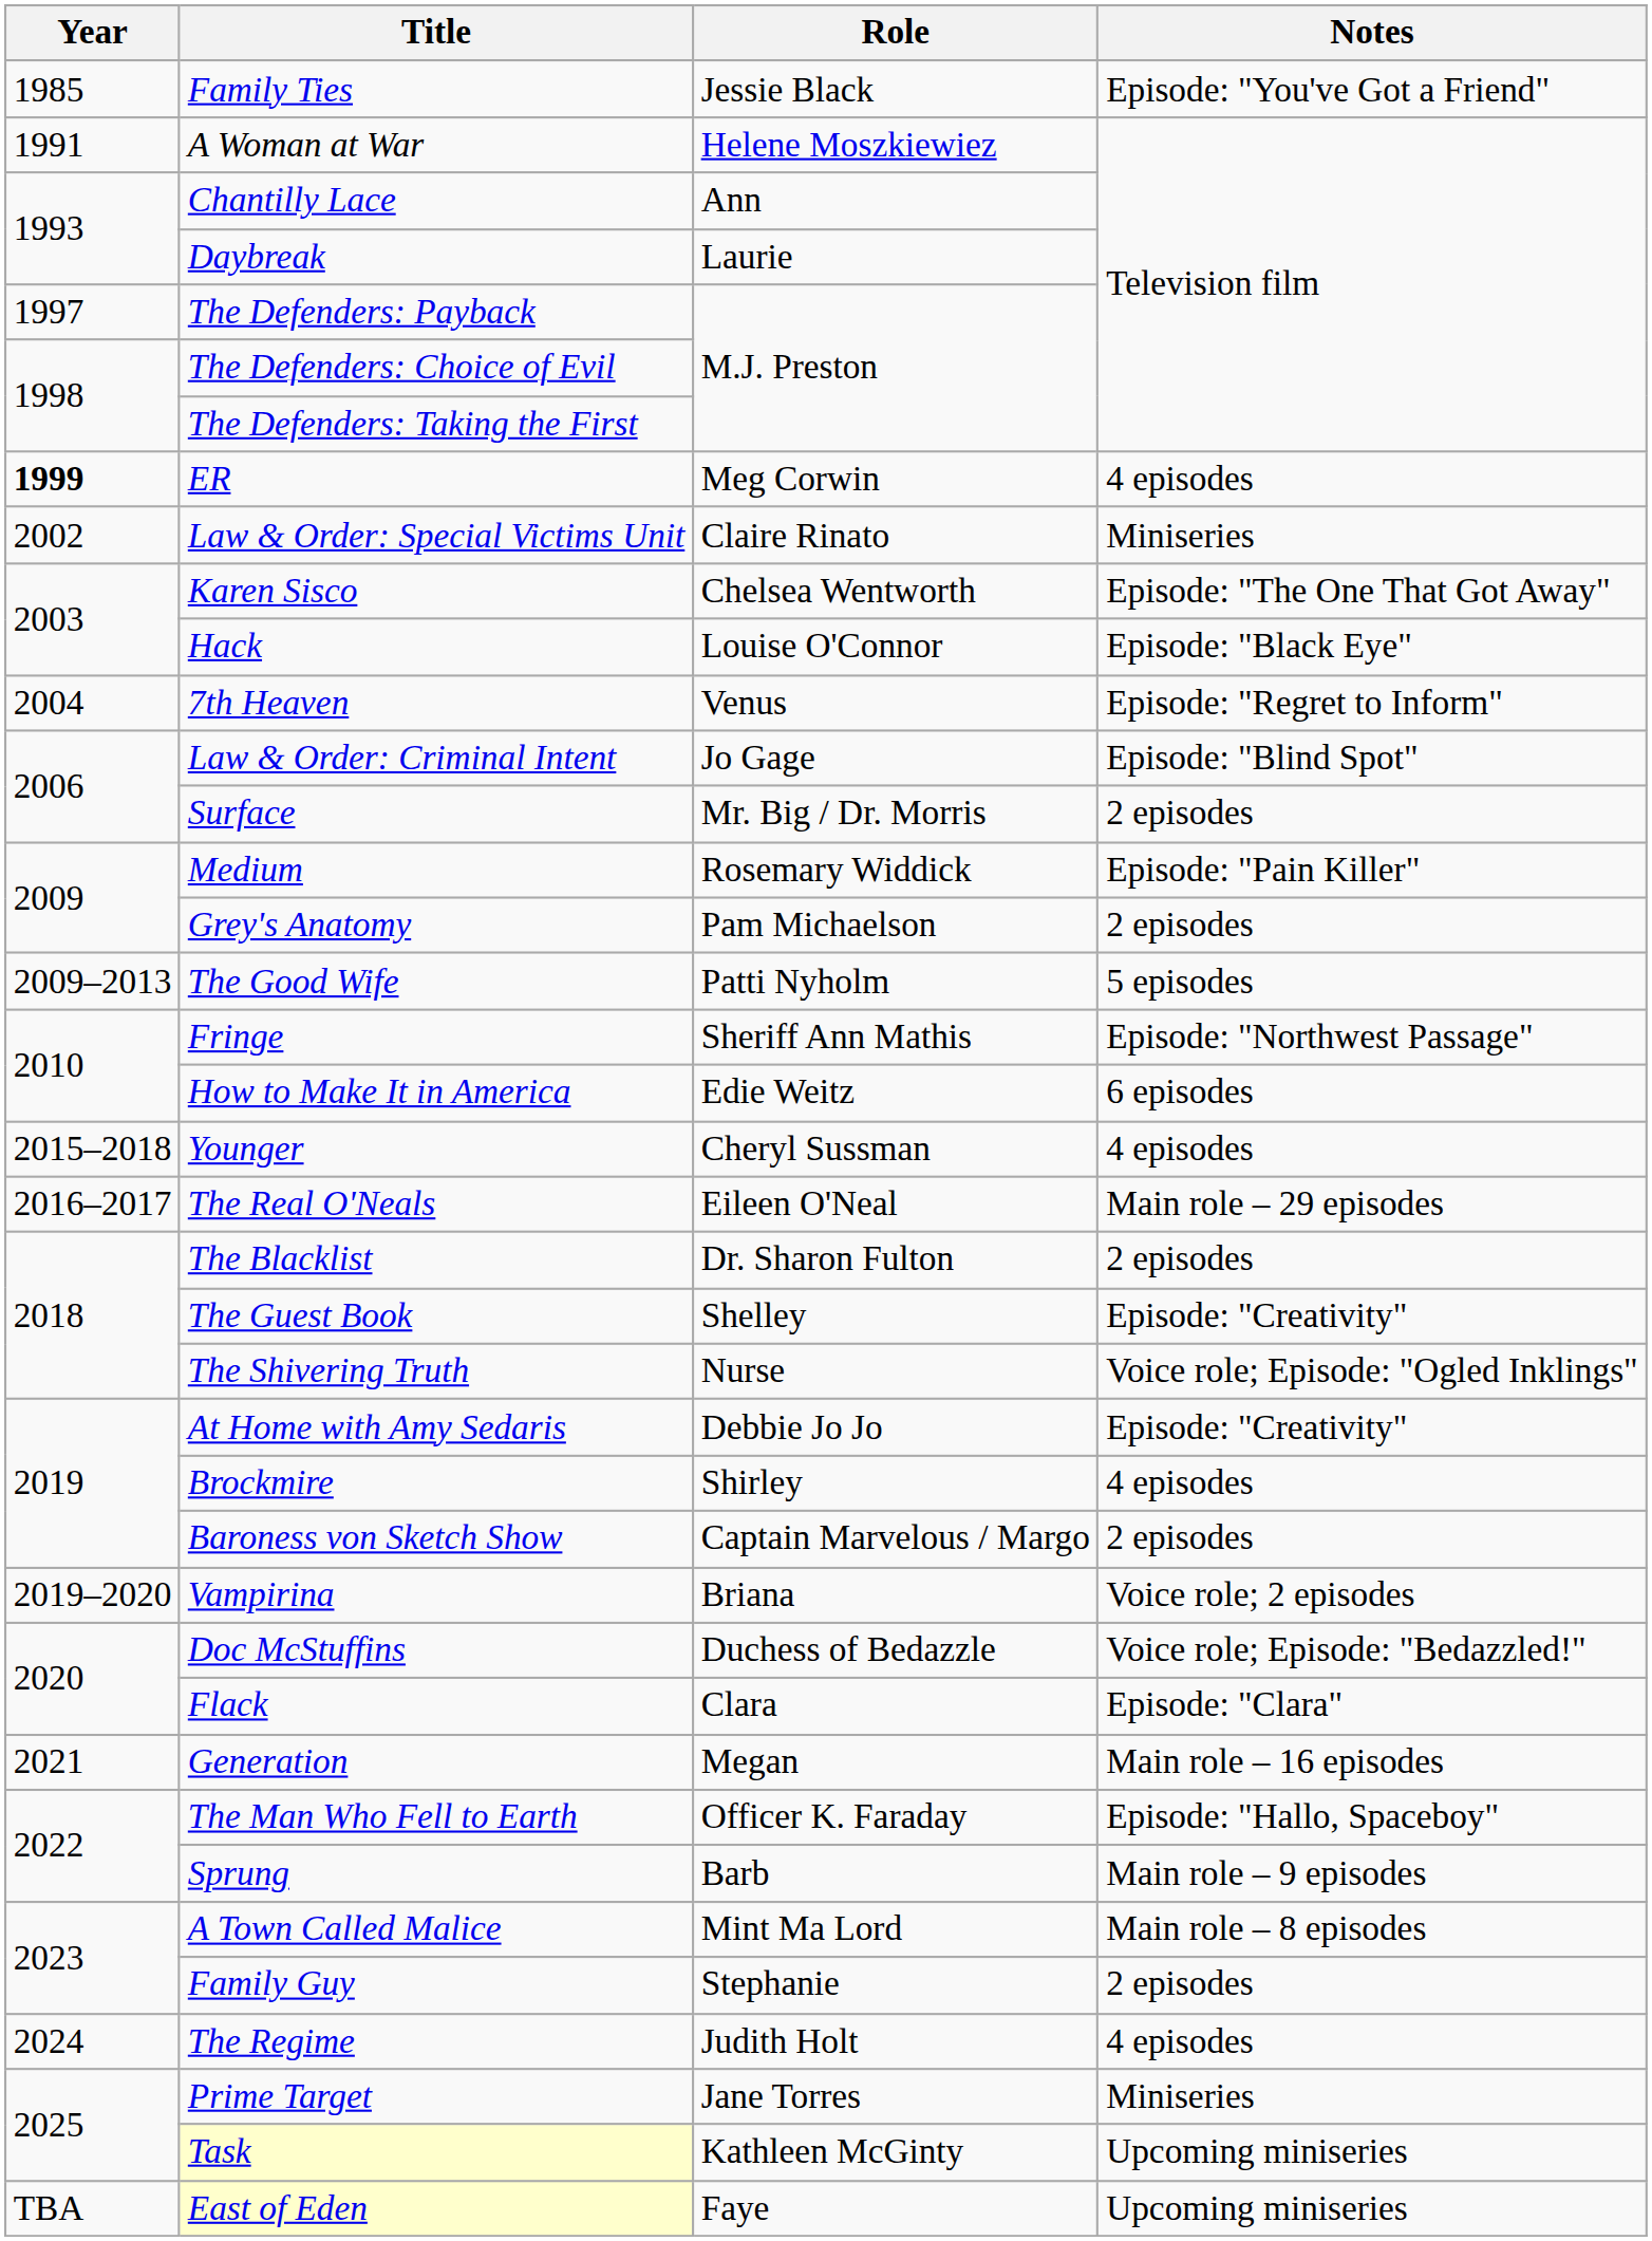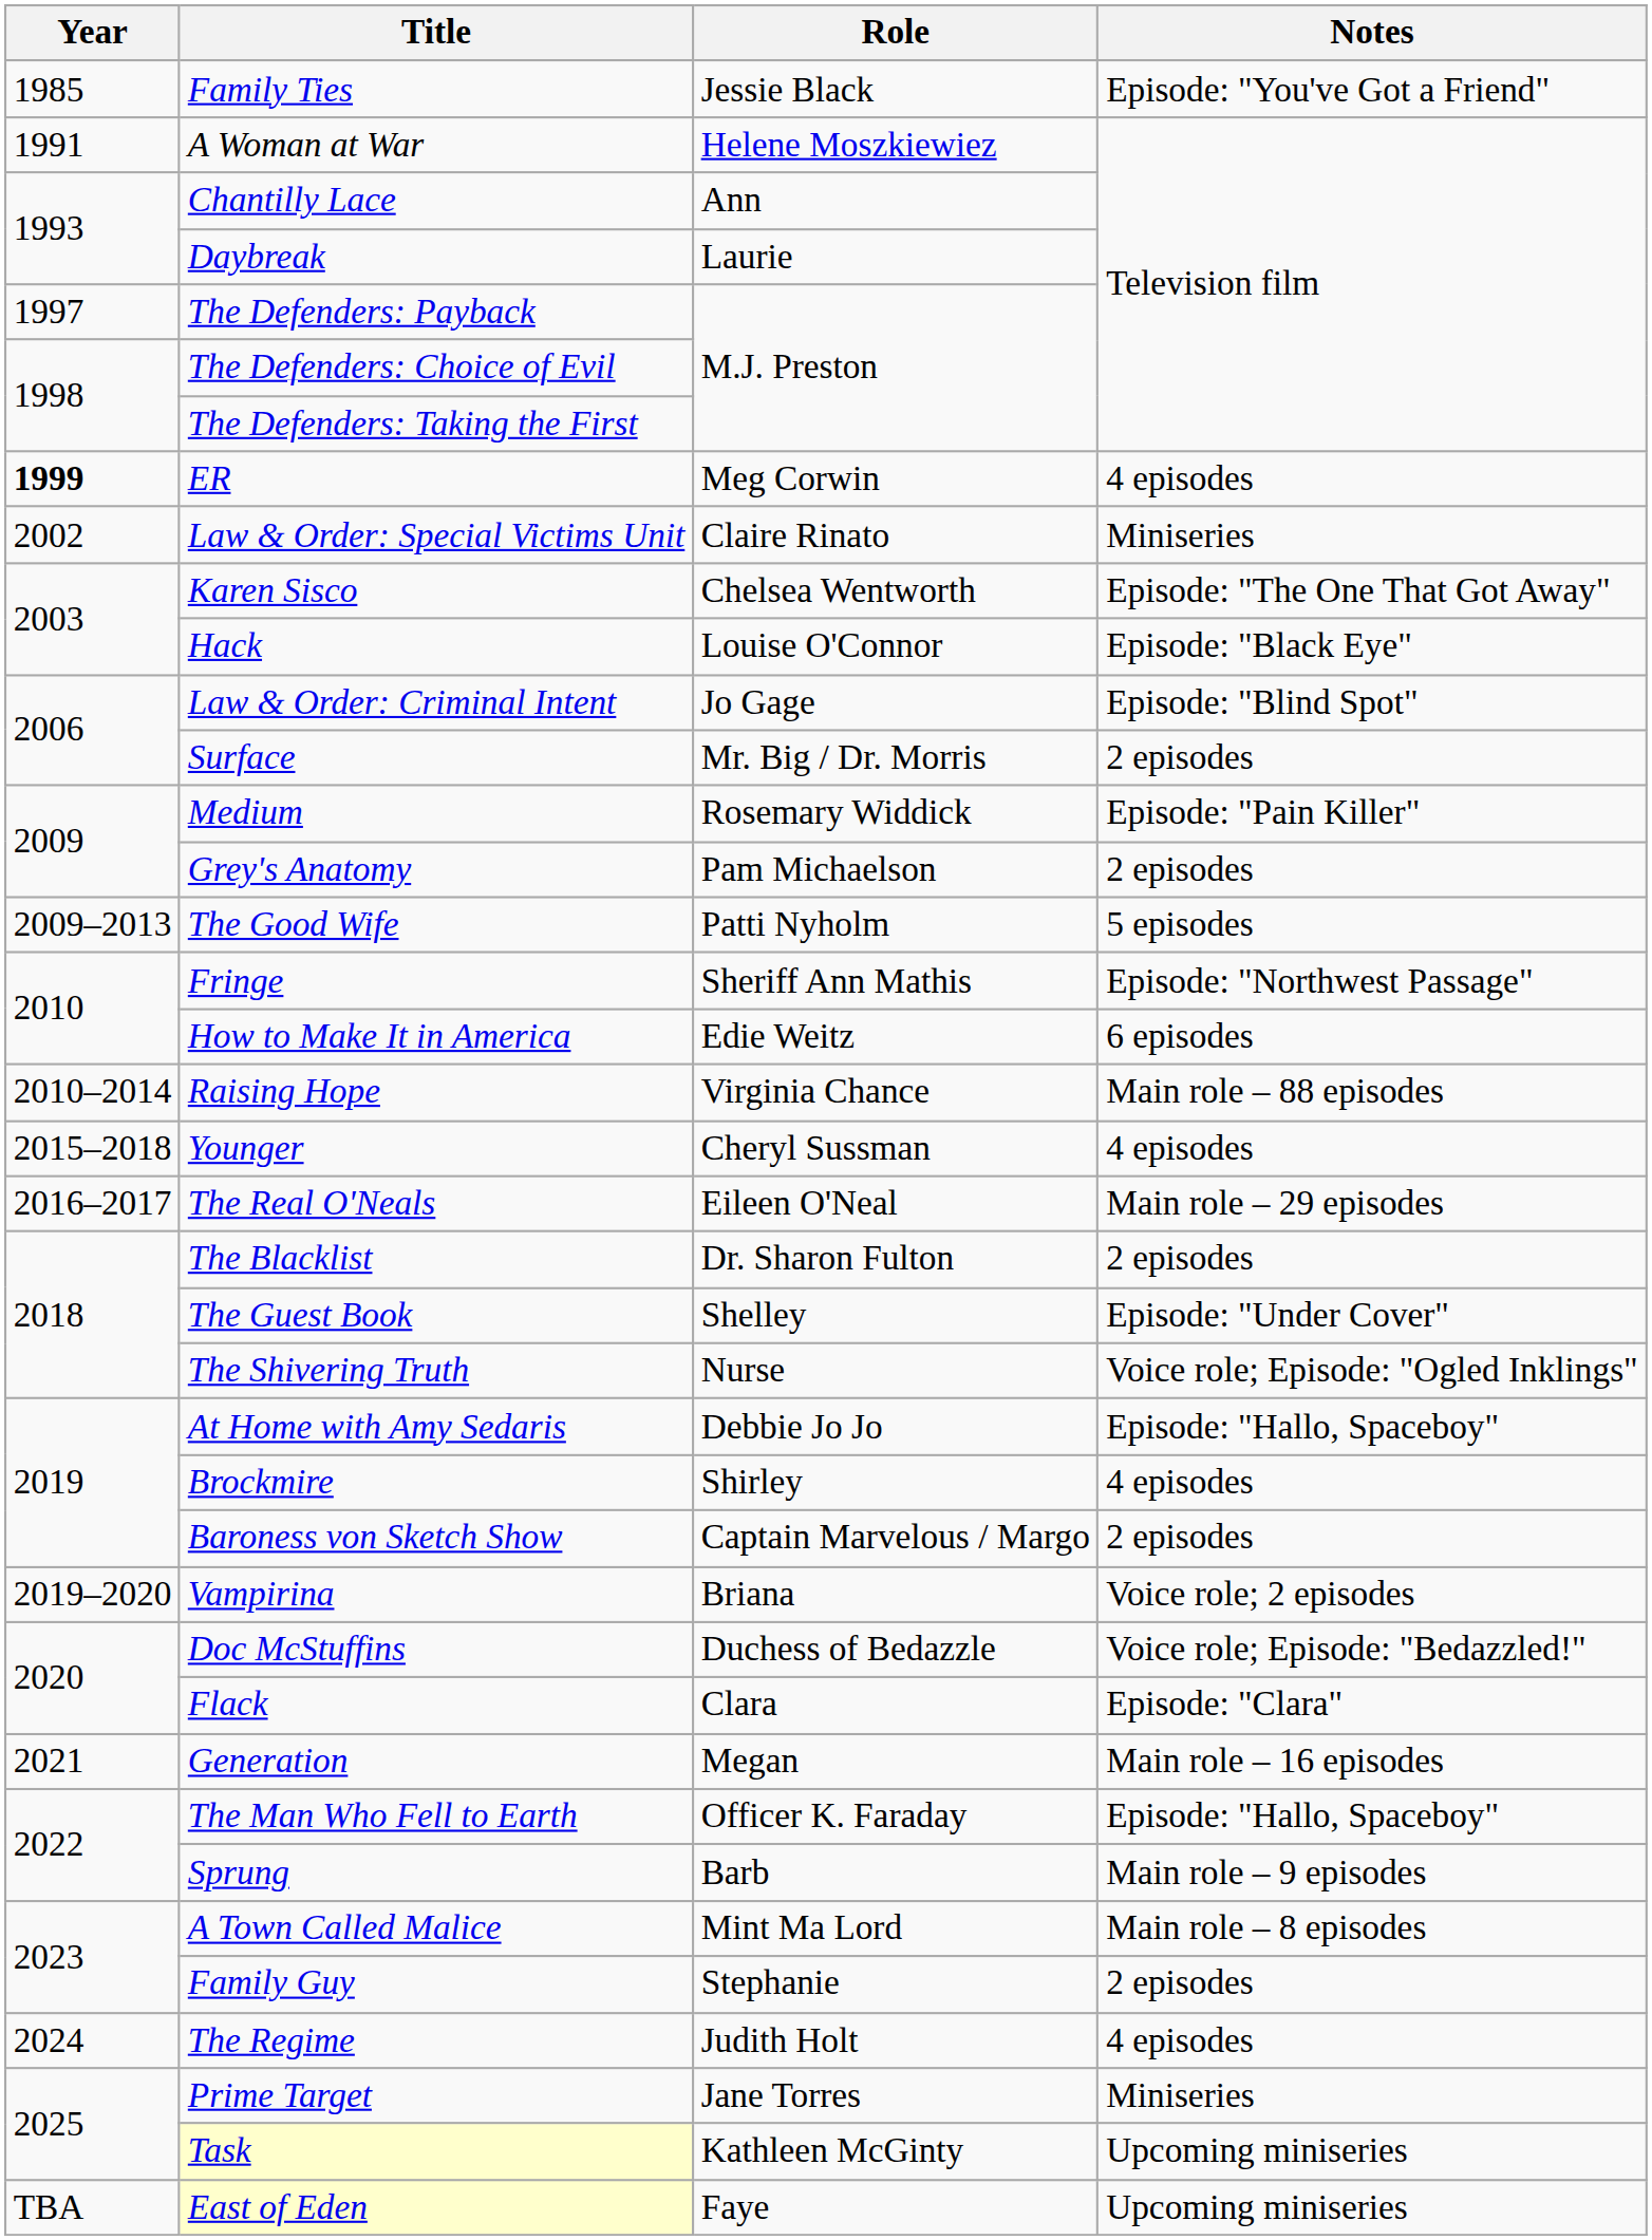 <table class="wikitable plainrowheaders sortable">
 <tr>
 <th scope="col">Year</th>
 <th scope="col">Title</th>
 <th scope="col">Role</th>
 <th class="unsortable">Notes</th>
 </tr>
 <tr>
 <td>1985</td>
 <td><em><a href='#'>Family Ties</a></em></td>
 <td>Jessie Black</td>
 <td>Episode: "You've Got a Friend"</td>
 </tr>
 <tr>
 <td>1991</td>
 <td><em>A Woman at War</em></td>
 <td><a href='#'>Helene Moszkiewiez</a></td>
 <td rowspan="6">Television film</td>
 </tr>
 <tr>
 <td rowspan="2">1993</td>
 <td><em><a href='#'>Chantilly Lace</a></em></td>
 <td>Ann</td>
 </tr>
 <tr>
 <td><em><a href='#'>Daybreak</a></em></td>
 <td>Laurie</td>
 </tr>
 <tr>
 <td>1997</td>
 <td><em><a href='#'>The Defenders: Payback</a></em></td>
 <td rowspan="3">M.J. Preston</td>
 </tr>
 <tr>
 <td rowspan="2">1998</td>
 <td><em><a href='#'>The Defenders: Choice of Evil</a></em></td>
 </tr>
 <tr>
 <td><em><a href='#'>The Defenders: Taking the First</a></em></td>
 </tr>
 <tr>
 <td><strong>1999</strong></td>
 <td><em><a href='#'>ER</a></em></td>
 <td>Meg Corwin</td>
 <td>4 episodes</td>
 </tr>
 <tr>
 <td>2002</td>
 <td><em><a href='#'>Law & Order: Special Victims Unit</a></em></td>
 <td>Claire Rinato</td>
 <td>Miniseries</td>
 </tr>
 <tr>
 <td rowspan="2">2003</td>
 <td><em><a href='#'>Karen Sisco</a></em></td>
 <td>Chelsea Wentworth</td>
 <td>Episode: "The One That Got Away"</td>
 </tr>
 <tr>
 <td><em><a href='#'>Hack</a></em></td>
 <td>Louise O'Connor</td>
 <td>Episode: "Black Eye"</td>
 </tr>
 <tr>
-<td>2004</td>
-<td><em><a href='#'>7th Heaven</a></em></td>
-<td>Venus</td>
-<td>Episode: "Regret to Inform"</td>
-</tr>
-<tr>
 <td rowspan="2">2006</td>
 <td><em><a href='#'>Law & Order: Criminal Intent</a></em></td>
 <td>Jo Gage</td>
 <td>Episode: "Blind Spot"</td>
 </tr>
 <tr>
 <td><em><a href='#'>Surface</a></em></td>
 <td>Mr. Big / Dr. Morris</td>
 <td>2 episodes</td>
 </tr>
 <tr>
 <td rowspan="2">2009</td>
 <td><em><a href='#'>Medium</a></em></td>
 <td>Rosemary Widdick</td>
 <td>Episode: "Pain Killer"</td>
 </tr>
 <tr>
 <td><em><a href='#'>Grey's Anatomy</a></em></td>
 <td>Pam Michaelson</td>
 <td>2 episodes</td>
 </tr>
 <tr>
 <td>2009–2013</td>
 <td><em><a href='#'>The Good Wife</a></em></td>
 <td>Patti Nyholm</td>
 <td>5 episodes</td>
 </tr>
 <tr>
 <td rowspan="2">2010</td>
 <td><em><a href='#'>Fringe</a></em></td>
 <td>Sheriff Ann Mathis</td>
 <td>Episode: "Northwest Passage"</td>
 </tr>
 <tr>
 <td><em><a href='#'>How to Make It in America</a></em></td>
 <td>Edie Weitz</td>
 <td>6 episodes</td>
 </tr>
 <tr>
+<td>2010–2014</td>
+<td><em><a href='#'>Raising Hope</a></em></td>
+<td>Virginia Chance</td>
+<td>Main role – 88 episodes</td>
+</tr>
+<tr>
 <td>2015–2018</td>
 <td><em><a href='#'>Younger</a></em></td>
 <td>Cheryl Sussman</td>
 <td>4 episodes</td>
 </tr>
 <tr>
 <td>2016–2017</td>
 <td><em><a href='#'>The Real O'Neals</a></em></td>
 <td>Eileen O'Neal</td>
 <td>Main role – 29 episodes</td>
 </tr>
 <tr>
 <td rowspan="3">2018</td>
 <td><em><a href='#'>The Blacklist</a></em></td>
 <td>Dr. Sharon Fulton</td>
 <td>2 episodes</td>
 </tr>
 <tr>
 <td><em><a href='#'>The Guest Book</a></em></td>
 <td>Shelley</td>
-<td>Episode: "Creativity"</td>
+<td>Episode: "Under Cover"</td>
 </tr>
 <tr>
 <td><em><a href='#'>The Shivering Truth</a></em></td>
 <td>Nurse</td>
 <td>Voice role; Episode: "Ogled Inklings"</td>
 </tr>
 <tr>
 <td rowspan="3">2019</td>
 <td><em><a href='#'>At Home with Amy Sedaris</a></em></td>
 <td>Debbie Jo Jo</td>
-<td>Episode: "Creativity"</td>
+<td>Episode: "Hallo, Spaceboy"</td>
 </tr>
 <tr>
 <td><em><a href='#'>Brockmire</a></em></td>
 <td>Shirley</td>
 <td>4 episodes</td>
 </tr>
 <tr>
 <td><em><a href='#'>Baroness von Sketch Show</a></em></td>
 <td>Captain Marvelous / Margo</td>
 <td>2 episodes</td>
 </tr>
 <tr>
 <td>2019–2020</td>
 <td><em><a href='#'>Vampirina</a></em></td>
 <td>Briana</td>
 <td>Voice role; 2 episodes</td>
 </tr>
 <tr>
 <td rowspan="2">2020</td>
 <td><em><a href='#'>Doc McStuffins</a></em></td>
 <td>Duchess of Bedazzle</td>
 <td>Voice role; Episode: "Bedazzled!"</td>
 </tr>
 <tr>
 <td><em><a href='#'>Flack</a></em></td>
 <td>Clara</td>
 <td>Episode: "Clara"</td>
 </tr>
 <tr>
 <td>2021</td>
 <td><em><a href='#'>Generation</a></em></td>
 <td>Megan</td>
 <td>Main role – 16 episodes</td>
 </tr>
 <tr>
 <td rowspan="2">2022</td>
 <td><em><a href='#'>The Man Who Fell to Earth</a> </em></td>
 <td>Officer K. Faraday</td>
 <td>Episode: "Hallo, Spaceboy"</td>
 </tr>
 <tr>
 <td><em><a href='#'>Sprung</a></em></td>
 <td>Barb</td>
 <td>Main role – 9 episodes</td>
 </tr>
 <tr>
 <td rowspan="2">2023</td>
 <td><em><a href='#'>A Town Called Malice</a></em></td>
 <td>Mint Ma Lord</td>
 <td>Main role – 8 episodes</td>
 </tr>
 <tr>
 <td><em><a href='#'>Family Guy</a></em></td>
 <td>Stephanie</td>
 <td>2 episodes</td>
 </tr>
 <tr>
 <td>2024</td>
 <td><em><a href='#'>The Regime</a></em></td>
 <td>Judith Holt</td>
 <td>4 episodes</td>
 </tr>
 <tr>
 <td rowspan="2">2025</td>
 <td><em><a href='#'>Prime Target</a></em></td>
 <td>Jane Torres</td>
 <td>Miniseries</td>
 </tr>
 <tr>
 <td style="background:#FFFFCC;"><em><a href='#'>Task</a></em> </td>
 <td>Kathleen McGinty</td>
 <td>Upcoming miniseries</td>
 </tr>
 <tr>
 <td>TBA</td>
 <td style="background:#FFFFCC;"><em><a href='#'>East of Eden</a></em> </td>
 <td>Faye</td>
 <td>Upcoming miniseries</td>
 </tr>
 </table>
